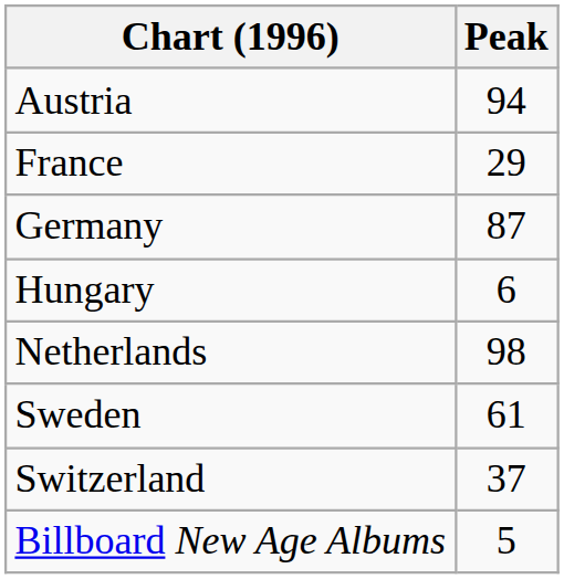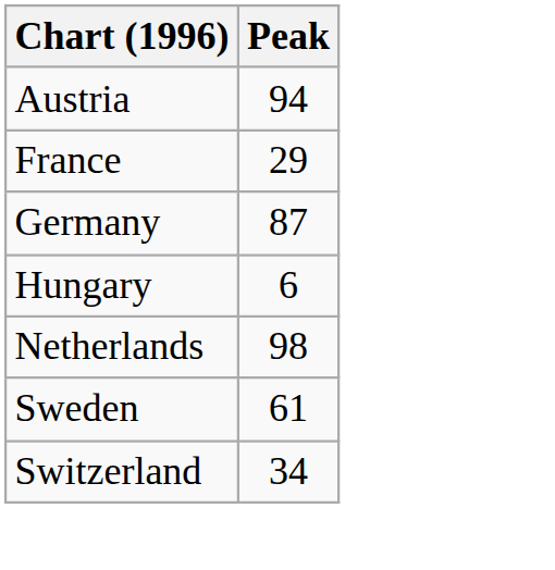 <table class="wikitable">
 <tr>
 <th align="center">Chart (1996)</th>
 <th align="center">Peak</th>
 </tr>
 <tr>
 <td align="left">Austria</td>
 <td align="center">94</td>
 </tr>
 <tr>
 <td align="left">France</td>
 <td align="center">29</td>
 </tr>
 <tr>
 <td align="left">Germany</td>
 <td align="center">87</td>
 </tr>
 <tr>
 <td align="left">Hungary</td>
 <td align="center">6</td>
 </tr>
 <tr>
 <td align="left">Netherlands</td>
 <td align="center">98</td>
 </tr>
 <tr>
 <td align="left">Sweden</td>
 <td align="center">61</td>
 </tr>
 <tr>
 <td align="left">Switzerland</td>
-<td align="center">37</td>
-</tr>
-<tr>
-<td align="left"><a href='#'>Billboard</a><em> New Age Albums</td>
-<td align="center">5</td>
+<td align="center">34</td>
 </tr>
 </table>
